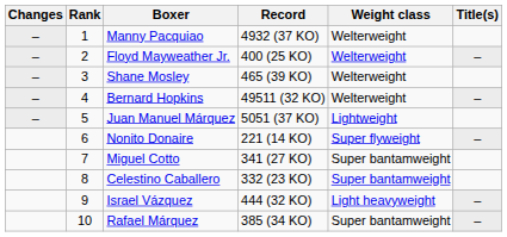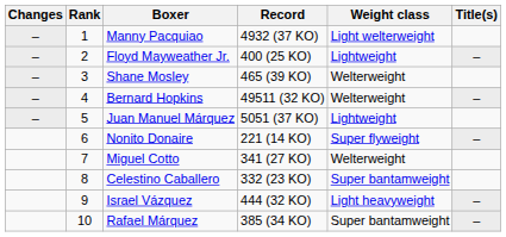 <table class="wikitable ">
 <tr>
 <th>Changes</th>
 <th>Rank</th>
 <th>Boxer</th>
 <th>Record</th>
 <th>Weight class</th>
 <th>Title(s)</th>
 </tr>
 <tr>
 <td align=center bgcolor=#ECECEC>–</td>
 <td align=center>1</td>
 <td><a href='#'>Manny Pacquiao</a></td>
 <td>4932 (37 KO)</td>
-<td>Welterweight</td>
+<td><a href='#'>Light welterweight</a></td>
 <td></td>
 </tr>
 <tr>
 <td align=center bgcolor=#ECECEC>–</td>
 <td align=center>2</td>
 <td><a href='#'>Floyd Mayweather Jr.</a></td>
 <td>400 (25 KO)</td>
-<td><a href='#'>Welterweight</a></td>
+<td><a href='#'>Lightweight</a></td>
 <td align=center bgcolor=#ECECEC data-sort-value="Z">–</td>
 </tr>
 <tr>
 <td align=center bgcolor=#ECECEC>–</td>
 <td align=center>3</td>
 <td><a href='#'>Shane Mosley</a></td>
 <td>465 (39 KO)</td>
 <td>Welterweight</td>
 <td></td>
 </tr>
 <tr>
 <td align=center bgcolor=#ECECEC>–</td>
 <td align=center>4</td>
 <td><a href='#'>Bernard Hopkins</a></td>
 <td>49511 (32 KO)</td>
 <td>Welterweight</td>
 <td align=center bgcolor=#ECECEC data-sort-value="Z">–</td>
 </tr>
 <tr>
 <td align=center bgcolor=#ECECEC>–</td>
 <td align=center>5</td>
 <td><a href='#'>Juan Manuel Márquez</a></td>
 <td>5051 (37 KO)</td>
 <td><a href='#'>Lightweight</a></td>
 <td></td>
 </tr>
 <tr>
 <td align=center></td>
 <td align=center>6</td>
 <td><a href='#'>Nonito Donaire</a></td>
 <td>221 (14 KO)</td>
 <td><a href='#'>Super flyweight</a></td>
 <td align=center bgcolor=#ECECEC data-sort-value="Z">–</td>
 </tr>
 <tr>
 <td align=center></td>
 <td align=center>7</td>
 <td><a href='#'>Miguel Cotto</a></td>
 <td>341 (27 KO)</td>
-<td>Super bantamweight</td>
+<td>Welterweight</td>
 <td></td>
 </tr>
 <tr>
 <td align=center></td>
 <td align=center>8</td>
 <td><a href='#'>Celestino Caballero</a></td>
 <td>332 (23 KO)</td>
 <td><a href='#'>Super bantamweight</a></td>
 <td></td>
 </tr>
 <tr>
 <td align=center></td>
 <td align=center>9</td>
 <td><a href='#'>Israel Vázquez</a></td>
 <td>444 (32 KO)</td>
 <td><a href='#'>Light heavyweight</a></td>
 <td align=center bgcolor=#ECECEC data-sort-value="Z">–</td>
 </tr>
 <tr>
 <td align=center></td>
 <td align=center>10</td>
 <td><a href='#'>Rafael Márquez</a></td>
 <td>385 (34 KO)</td>
 <td>Super bantamweight</td>
 <td align=center bgcolor=#ECECEC data-sort-value="Z">–</td>
 </tr>
 </table>
